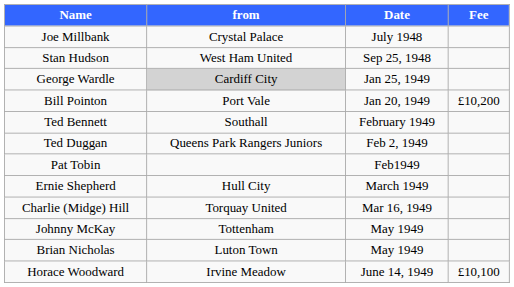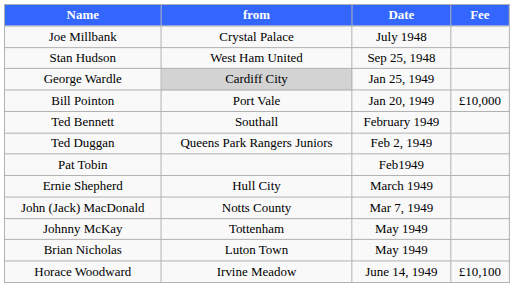 <table class="wikitable" style="text-align:center; font-size:90%; width:90%;">
 <tr>
 <th style="background:#3366ff; color:#FFFFFF; text-align:center;"><strong>Name</strong></th>
 <th style="background:#3366ff; color:#FFFFFF; text-align:center;">from</th>
 <th style="background:#3366ff; color:#FFFFFF; text-align:center;">Date</th>
 <th style="background:#3366ff; color:#FFFFFF; text-align:center;">Fee</th>
 </tr>
 <tr>
 <td>Joe Millbank</td>
 <td>Crystal Palace</td>
 <td>July 1948</td>
 <td></td>
 </tr>
 <tr>
 <td>Stan Hudson</td>
 <td>West Ham United</td>
 <td>Sep 25, 1948</td>
 <td></td>
 </tr>
 <tr>
 <td>George Wardle</td>
 <td style="background: lightgrey;">Cardiff City</td>
 <td>Jan 25, 1949</td>
 <td></td>
 </tr>
 <tr>
 <td>Bill Pointon</td>
 <td>Port Vale</td>
 <td>Jan 20, 1949</td>
-<td>£10,200</td>
+<td>£10,000</td>
 </tr>
 <tr>
 <td>Ted Bennett</td>
 <td>Southall</td>
 <td>February 1949</td>
 <td></td>
 </tr>
 <tr>
 <td>Ted Duggan</td>
 <td>Queens Park Rangers Juniors</td>
 <td>Feb 2, 1949</td>
 <td></td>
 </tr>
 <tr>
 <td>Pat Tobin</td>
 <td></td>
 <td>Feb1949</td>
 <td></td>
 </tr>
 <tr>
 <td>Ernie Shepherd</td>
 <td>Hull City</td>
 <td>March 1949</td>
 <td></td>
 </tr>
 <tr>
-<td>Charlie (Midge) Hill</td>
-<td>Torquay United</td>
-<td>Mar 16, 1949</td>
+<td>John (Jack) MacDonald</td>
+<td>Notts County</td>
+<td>Mar 7, 1949</td>
 <td></td>
 </tr>
 <tr>
 <td>Johnny McKay</td>
 <td>Tottenham</td>
 <td>May 1949</td>
 <td></td>
 </tr>
 <tr>
 <td>Brian Nicholas</td>
 <td>Luton Town</td>
 <td>May 1949</td>
 <td></td>
 </tr>
 <tr>
 <td>Horace Woodward</td>
 <td>Irvine Meadow</td>
 <td>June 14, 1949</td>
 <td>£10,100</td>
 </tr>
 </table>
